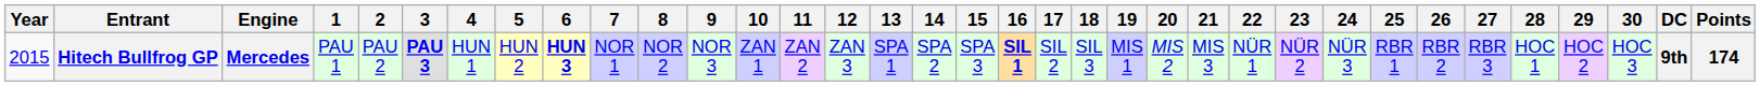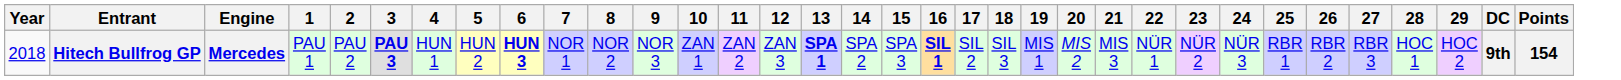 <table class="wikitable" style="text-align:center; font-size:85%">
 <tr>
 <th>Year</th>
 <th>Entrant</th>
 <th>Engine</th>
 <th>1</th>
 <th>2</th>
 <th>3</th>
 <th>4</th>
 <th>5</th>
 <th>6</th>
 <th>7</th>
 <th>8</th>
 <th>9</th>
 <th>10</th>
 <th>11</th>
 <th>12</th>
 <th>13</th>
 <th>14</th>
 <th>15</th>
 <th>16</th>
 <th>17</th>
 <th>18</th>
 <th>19</th>
 <th>20</th>
 <th>21</th>
 <th>22</th>
 <th>23</th>
 <th>24</th>
 <th>25</th>
 <th>26</th>
 <th>27</th>
 <th>28</th>
 <th>29</th>
-<th>30</th>
 <th>DC</th>
 <th>Points</th>
 </tr>
 <tr>
-<td><a href='#'>2015</a></td>
+<td><a href='#'>2018</a></td>
 <th nowrap><a href='#'>Hitech Bullfrog GP</a></th>
 <th nowrap><a href='#'>Mercedes</a></th>
 <td style="background:#DFFFDF;"><a href='#'>PAU<br>1</a><br></td>
 <td style="background:#DFFFDF;"><a href='#'>PAU<br>2</a><br></td>
 <td style="background:#DFDFDF;"><strong><a href='#'>PAU<br>3</a></strong><br></td>
 <td style="background:#DFFFDF;"><a href='#'>HUN<br>1</a><br></td>
 <td style="background:#FFFFBF;"><a href='#'>HUN<br>2</a><br></td>
 <td style="background:#FFFFBF;"><strong><a href='#'>HUN<br>3</a></strong><br></td>
 <td style="background:#CFCFFF;"><a href='#'>NOR<br>1</a><br></td>
 <td style="background:#CFCFFF;"><a href='#'>NOR<br>2</a><br></td>
 <td style="background:#DFFFDF;"><a href='#'>NOR<br>3</a><br></td>
 <td style="background:#CFCFFF;"><a href='#'>ZAN<br>1</a><br></td>
 <td style="background:#EFCFFF;"><a href='#'>ZAN<br>2</a><br></td>
 <td style="background:#DFFFDF;"><a href='#'>ZAN<br>3</a><br></td>
-<td style="background:#CFCFFF;"><a href='#'>SPA<br>1</a><br></td>
+<td style="background:#CFCFFF;"><strong><a href='#'>SPA<br>1</a><br></strong></td>
 <td style="background:#DFFFDF;"><a href='#'>SPA<br>2</a><br></td>
 <td style="background:#DFFFDF;"><a href='#'>SPA<br>3</a><br></td>
 <td style="background:#FFDF9F;"><strong><a href='#'>SIL<br>1</a><br></strong></td>
 <td style="background:#DFFFDF;"><a href='#'>SIL<br>2</a><br></td>
 <td style="background:#DFFFDF;"><a href='#'>SIL<br>3</a><br></td>
 <td style="background:#CFCFFF;"><a href='#'>MIS<br>1</a><br></td>
 <td style="background:#DFFFDF;"><em><a href='#'>MIS<br>2</a></em><br></td>
 <td style="background:#DFFFDF;"><a href='#'>MIS<br>3</a><br></td>
 <td style="background:#DFFFDF;"><a href='#'>NÜR<br>1</a><br></td>
 <td style="background:#EFCFFF;"><a href='#'>NÜR<br>2</a><br></td>
 <td style="background:#DFFFDF;"><a href='#'>NÜR<br>3</a><br></td>
 <td style="background:#CFCFFF;"><a href='#'>RBR<br>1</a><br></td>
 <td style="background:#CFCFFF;"><a href='#'>RBR<br>2</a><br></td>
 <td style="background:#CFCFFF;"><a href='#'>RBR<br>3</a><br></td>
 <td style="background:#DFFFDF;"><a href='#'>HOC<br>1</a><br></td>
 <td style="background:#EFCFFF;"><a href='#'>HOC<br>2</a><br></td>
-<td style="background:#DFFFDF;"><a href='#'>HOC<br>3</a><br></td>
 <th>9th</th>
-<th>174</th>
+<th>154</th>
 </tr>
 </table>
